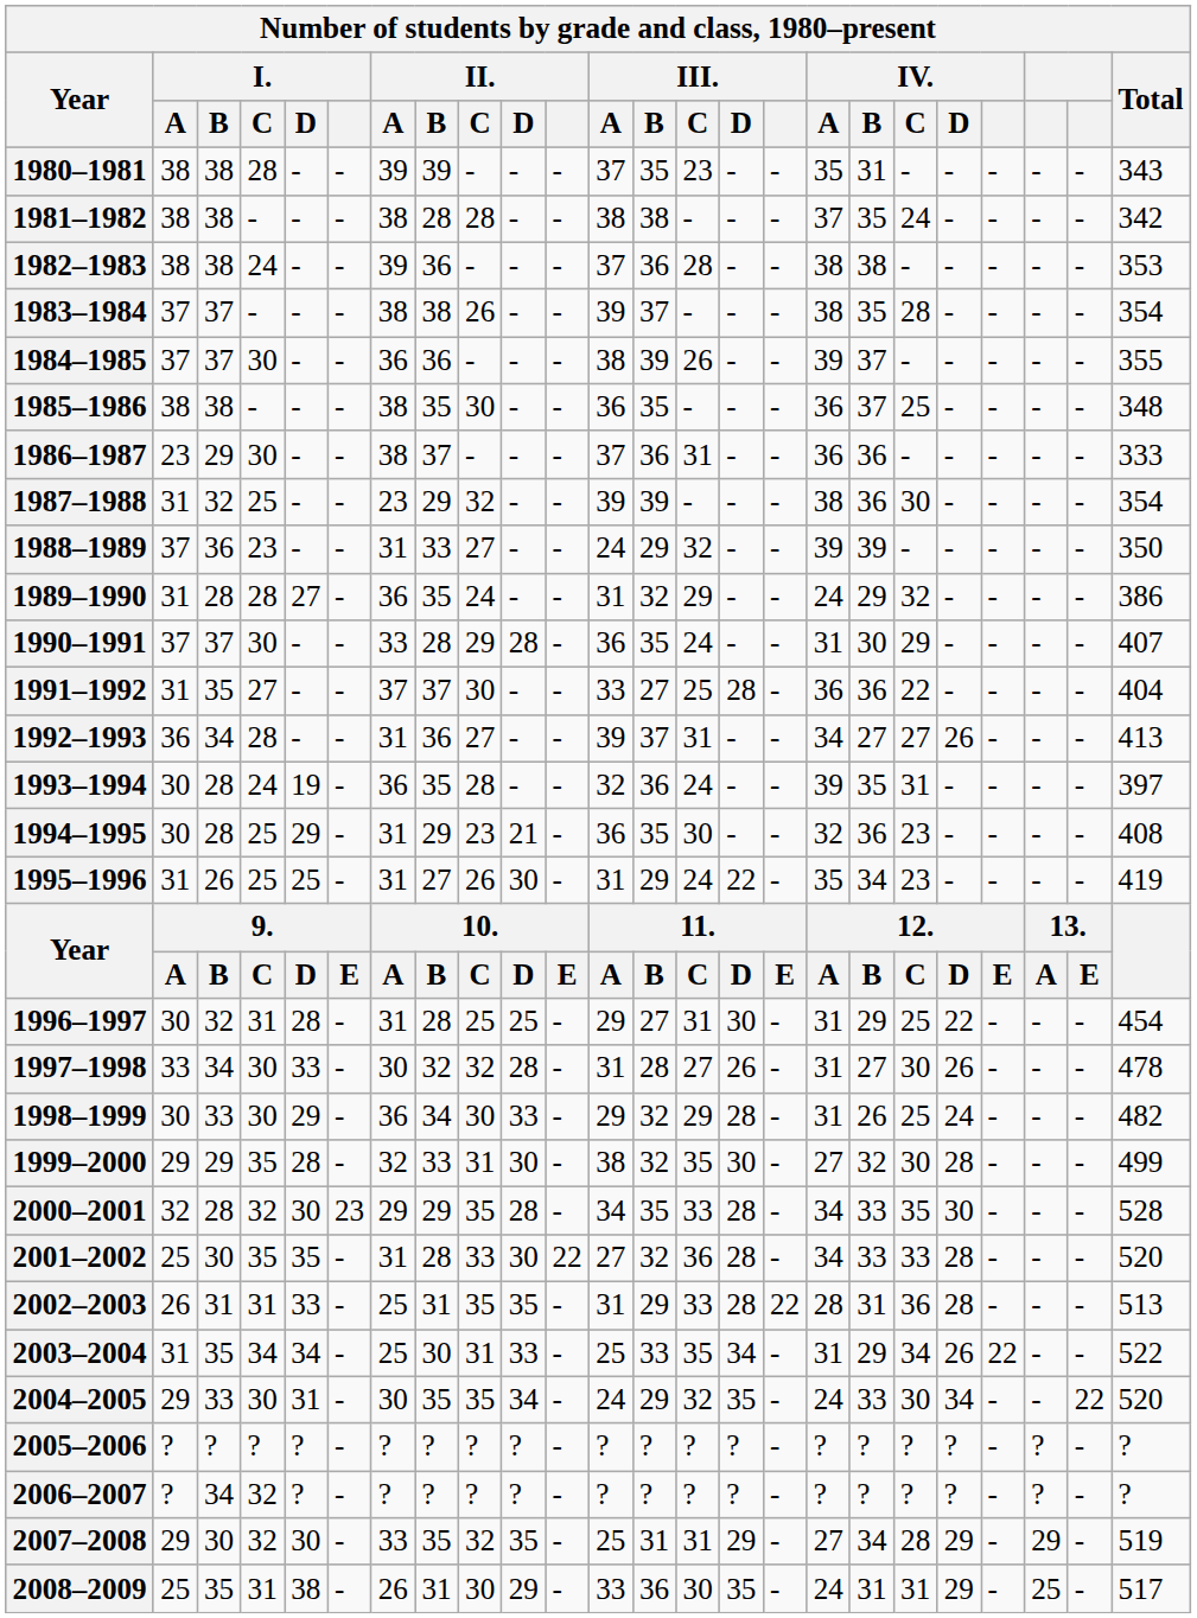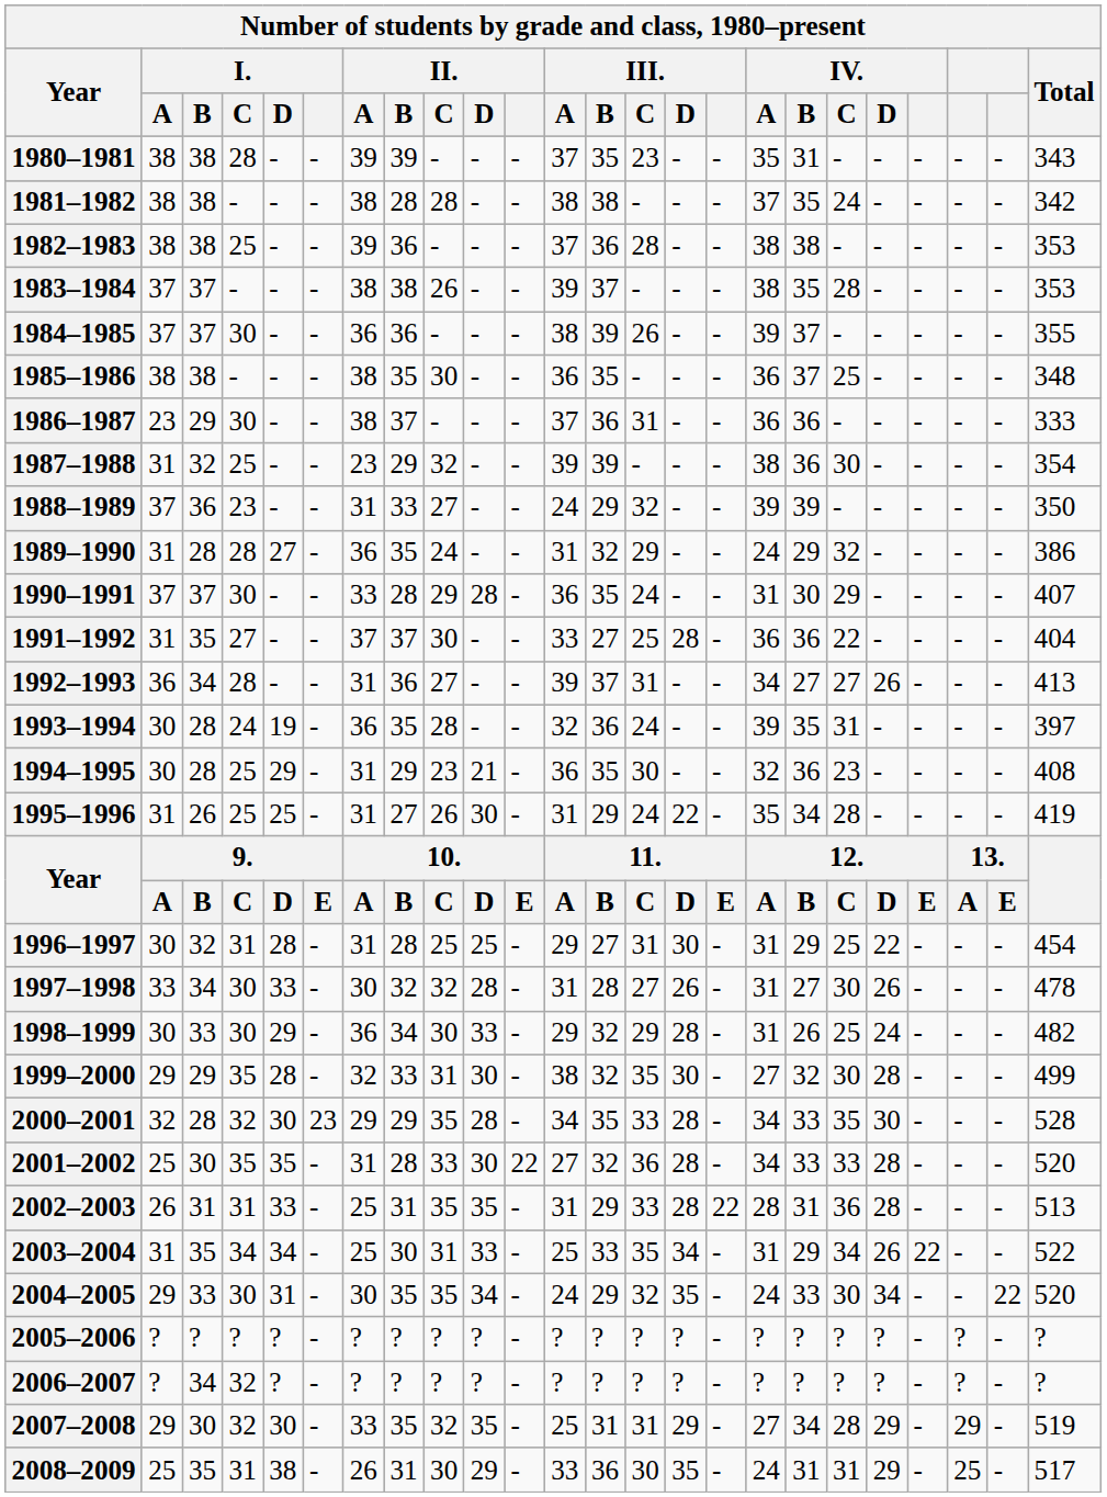 <table class="wikitable">
 <tr>
 <th colspan="24">Number of students by grade and class, 1980–present</th>
 </tr>
 <tr>
 <th rowspan="2">Year</th>
 <th colspan="5">I.</th>
 <th colspan="5">II.</th>
 <th colspan="5">III.</th>
 <th colspan="5">IV.</th>
 <th colspan="2"></th>
 <th rowspan="2">Total</th>
 </tr>
 <tr>
 <th>A</th>
 <th>B</th>
 <th>C</th>
 <th>D</th>
 <th></th>
 <th>A</th>
 <th>B</th>
 <th>C</th>
 <th>D</th>
 <th></th>
 <th>A</th>
 <th>B</th>
 <th>C</th>
 <th>D</th>
 <th></th>
 <th>A</th>
 <th>B</th>
 <th>C</th>
 <th>D</th>
 <th></th>
 <th></th>
 <th></th>
 </tr>
 <tr>
 <th>1980–1981</th>
 <td>38</td>
 <td>38</td>
 <td>28</td>
 <td>-</td>
 <td>-</td>
 <td>39</td>
 <td>39</td>
 <td>-</td>
 <td>-</td>
 <td>-</td>
 <td>37</td>
 <td>35</td>
 <td>23</td>
 <td>-</td>
 <td>-</td>
 <td>35</td>
 <td>31</td>
 <td>-</td>
 <td>-</td>
 <td>-</td>
 <td>-</td>
 <td>-</td>
 <td>343</td>
 </tr>
 <tr>
 <th>1981–1982</th>
 <td>38</td>
 <td>38</td>
 <td>-</td>
 <td>-</td>
 <td>-</td>
 <td>38</td>
 <td>28</td>
 <td>28</td>
 <td>-</td>
 <td>-</td>
 <td>38</td>
 <td>38</td>
 <td>-</td>
 <td>-</td>
 <td>-</td>
 <td>37</td>
 <td>35</td>
 <td>24</td>
 <td>-</td>
 <td>-</td>
 <td>-</td>
 <td>-</td>
 <td>342</td>
 </tr>
 <tr>
 <th>1982–1983</th>
 <td>38</td>
 <td>38</td>
-<td>24</td>
+<td>25</td>
 <td>-</td>
 <td>-</td>
 <td>39</td>
 <td>36</td>
 <td>-</td>
 <td>-</td>
 <td>-</td>
 <td>37</td>
 <td>36</td>
 <td>28</td>
 <td>-</td>
 <td>-</td>
 <td>38</td>
 <td>38</td>
 <td>-</td>
 <td>-</td>
 <td>-</td>
 <td>-</td>
 <td>-</td>
 <td>353</td>
 </tr>
 <tr>
 <th>1983–1984</th>
 <td>37</td>
 <td>37</td>
 <td>-</td>
 <td>-</td>
 <td>-</td>
 <td>38</td>
 <td>38</td>
 <td>26</td>
 <td>-</td>
 <td>-</td>
 <td>39</td>
 <td>37</td>
 <td>-</td>
 <td>-</td>
 <td>-</td>
 <td>38</td>
 <td>35</td>
 <td>28</td>
 <td>-</td>
 <td>-</td>
 <td>-</td>
 <td>-</td>
-<td>354</td>
+<td>353</td>
 </tr>
 <tr>
 <th>1984–1985</th>
 <td>37</td>
 <td>37</td>
 <td>30</td>
 <td>-</td>
 <td>-</td>
 <td>36</td>
 <td>36</td>
 <td>-</td>
 <td>-</td>
 <td>-</td>
 <td>38</td>
 <td>39</td>
 <td>26</td>
 <td>-</td>
 <td>-</td>
 <td>39</td>
 <td>37</td>
 <td>-</td>
 <td>-</td>
 <td>-</td>
 <td>-</td>
 <td>-</td>
 <td>355</td>
 </tr>
 <tr>
 <th>1985–1986</th>
 <td>38</td>
 <td>38</td>
 <td>-</td>
 <td>-</td>
 <td>-</td>
 <td>38</td>
 <td>35</td>
 <td>30</td>
 <td>-</td>
 <td>-</td>
 <td>36</td>
 <td>35</td>
 <td>-</td>
 <td>-</td>
 <td>-</td>
 <td>36</td>
 <td>37</td>
 <td>25</td>
 <td>-</td>
 <td>-</td>
 <td>-</td>
 <td>-</td>
 <td>348</td>
 </tr>
 <tr>
 <th>1986–1987</th>
 <td>23</td>
 <td>29</td>
 <td>30</td>
 <td>-</td>
 <td>-</td>
 <td>38</td>
 <td>37</td>
 <td>-</td>
 <td>-</td>
 <td>-</td>
 <td>37</td>
 <td>36</td>
 <td>31</td>
 <td>-</td>
 <td>-</td>
 <td>36</td>
 <td>36</td>
 <td>-</td>
 <td>-</td>
 <td>-</td>
 <td>-</td>
 <td>-</td>
 <td>333</td>
 </tr>
 <tr>
 <th>1987–1988</th>
 <td>31</td>
 <td>32</td>
 <td>25</td>
 <td>-</td>
 <td>-</td>
 <td>23</td>
 <td>29</td>
 <td>32</td>
 <td>-</td>
 <td>-</td>
 <td>39</td>
 <td>39</td>
 <td>-</td>
 <td>-</td>
 <td>-</td>
 <td>38</td>
 <td>36</td>
 <td>30</td>
 <td>-</td>
 <td>-</td>
 <td>-</td>
 <td>-</td>
 <td>354</td>
 </tr>
 <tr>
 <th>1988–1989</th>
 <td>37</td>
 <td>36</td>
 <td>23</td>
 <td>-</td>
 <td>-</td>
 <td>31</td>
 <td>33</td>
 <td>27</td>
 <td>-</td>
 <td>-</td>
 <td>24</td>
 <td>29</td>
 <td>32</td>
 <td>-</td>
 <td>-</td>
 <td>39</td>
 <td>39</td>
 <td>-</td>
 <td>-</td>
 <td>-</td>
 <td>-</td>
 <td>-</td>
 <td>350</td>
 </tr>
 <tr>
 <th>1989–1990</th>
 <td>31</td>
 <td>28</td>
 <td>28</td>
 <td>27</td>
 <td>-</td>
 <td>36</td>
 <td>35</td>
 <td>24</td>
 <td>-</td>
 <td>-</td>
 <td>31</td>
 <td>32</td>
 <td>29</td>
 <td>-</td>
 <td>-</td>
 <td>24</td>
 <td>29</td>
 <td>32</td>
 <td>-</td>
 <td>-</td>
 <td>-</td>
 <td>-</td>
 <td>386</td>
 </tr>
 <tr>
 <th>1990–1991</th>
 <td>37</td>
 <td>37</td>
 <td>30</td>
 <td>-</td>
 <td>-</td>
 <td>33</td>
 <td>28</td>
 <td>29</td>
 <td>28</td>
 <td>-</td>
 <td>36</td>
 <td>35</td>
 <td>24</td>
 <td>-</td>
 <td>-</td>
 <td>31</td>
 <td>30</td>
 <td>29</td>
 <td>-</td>
 <td>-</td>
 <td>-</td>
 <td>-</td>
 <td>407</td>
 </tr>
 <tr>
 <th>1991–1992</th>
 <td>31</td>
 <td>35</td>
 <td>27</td>
 <td>-</td>
 <td>-</td>
 <td>37</td>
 <td>37</td>
 <td>30</td>
 <td>-</td>
 <td>-</td>
 <td>33</td>
 <td>27</td>
 <td>25</td>
 <td>28</td>
 <td>-</td>
 <td>36</td>
 <td>36</td>
 <td>22</td>
 <td>-</td>
 <td>-</td>
 <td>-</td>
 <td>-</td>
 <td>404</td>
 </tr>
 <tr>
 <th>1992–1993</th>
 <td>36</td>
 <td>34</td>
 <td>28</td>
 <td>-</td>
 <td>-</td>
 <td>31</td>
 <td>36</td>
 <td>27</td>
 <td>-</td>
 <td>-</td>
 <td>39</td>
 <td>37</td>
 <td>31</td>
 <td>-</td>
 <td>-</td>
 <td>34</td>
 <td>27</td>
 <td>27</td>
 <td>26</td>
 <td>-</td>
 <td>-</td>
 <td>-</td>
 <td>413</td>
 </tr>
 <tr>
 <th>1993–1994</th>
 <td>30</td>
 <td>28</td>
 <td>24</td>
 <td>19</td>
 <td>-</td>
 <td>36</td>
 <td>35</td>
 <td>28</td>
 <td>-</td>
 <td>-</td>
 <td>32</td>
 <td>36</td>
 <td>24</td>
 <td>-</td>
 <td>-</td>
 <td>39</td>
 <td>35</td>
 <td>31</td>
 <td>-</td>
 <td>-</td>
 <td>-</td>
 <td>-</td>
 <td>397</td>
 </tr>
 <tr>
 <th>1994–1995</th>
 <td>30</td>
 <td>28</td>
 <td>25</td>
 <td>29</td>
 <td>-</td>
 <td>31</td>
 <td>29</td>
 <td>23</td>
 <td>21</td>
 <td>-</td>
 <td>36</td>
 <td>35</td>
 <td>30</td>
 <td>-</td>
 <td>-</td>
 <td>32</td>
 <td>36</td>
 <td>23</td>
 <td>-</td>
 <td>-</td>
 <td>-</td>
 <td>-</td>
 <td>408</td>
 </tr>
 <tr>
 <th>1995–1996</th>
 <td>31</td>
 <td>26</td>
 <td>25</td>
 <td>25</td>
 <td>-</td>
 <td>31</td>
 <td>27</td>
 <td>26</td>
 <td>30</td>
 <td>-</td>
 <td>31</td>
 <td>29</td>
 <td>24</td>
 <td>22</td>
 <td>-</td>
 <td>35</td>
 <td>34</td>
-<td>23</td>
+<td>28</td>
 <td>-</td>
 <td>-</td>
 <td>-</td>
 <td>-</td>
 <td>419</td>
 </tr>
 <tr>
 <th rowspan="2">Year</th>
 <th colspan="5">9.</th>
 <th colspan="5">10.</th>
 <th colspan="5">11.</th>
 <th colspan="5">12.</th>
 <th colspan="2">13.</th>
 <th rowspan="2"></th>
 </tr>
 <tr>
 <th>A</th>
 <th>B</th>
 <th>C</th>
 <th>D</th>
 <th>E</th>
 <th>A</th>
 <th>B</th>
 <th>C</th>
 <th>D</th>
 <th>E</th>
 <th>A</th>
 <th>B</th>
 <th>C</th>
 <th>D</th>
 <th>E</th>
 <th>A</th>
 <th>B</th>
 <th>C</th>
 <th>D</th>
 <th>E</th>
 <th>A</th>
 <th>E</th>
 </tr>
 <tr>
 <th>1996–1997</th>
 <td>30</td>
 <td>32</td>
 <td>31</td>
 <td>28</td>
 <td>-</td>
 <td>31</td>
 <td>28</td>
 <td>25</td>
 <td>25</td>
 <td>-</td>
 <td>29</td>
 <td>27</td>
 <td>31</td>
 <td>30</td>
 <td>-</td>
 <td>31</td>
 <td>29</td>
 <td>25</td>
 <td>22</td>
 <td>-</td>
 <td>-</td>
 <td>-</td>
 <td>454</td>
 </tr>
 <tr>
 <th>1997–1998</th>
 <td>33</td>
 <td>34</td>
 <td>30</td>
 <td>33</td>
 <td>-</td>
 <td>30</td>
 <td>32</td>
 <td>32</td>
 <td>28</td>
 <td>-</td>
 <td>31</td>
 <td>28</td>
 <td>27</td>
 <td>26</td>
 <td>-</td>
 <td>31</td>
 <td>27</td>
 <td>30</td>
 <td>26</td>
 <td>-</td>
 <td>-</td>
 <td>-</td>
 <td>478</td>
 </tr>
 <tr>
 <th>1998–1999</th>
 <td>30</td>
 <td>33</td>
 <td>30</td>
 <td>29</td>
 <td>-</td>
 <td>36</td>
 <td>34</td>
 <td>30</td>
 <td>33</td>
 <td>-</td>
 <td>29</td>
 <td>32</td>
 <td>29</td>
 <td>28</td>
 <td>-</td>
 <td>31</td>
 <td>26</td>
 <td>25</td>
 <td>24</td>
 <td>-</td>
 <td>-</td>
 <td>-</td>
 <td>482</td>
 </tr>
 <tr>
 <th>1999–2000</th>
 <td>29</td>
 <td>29</td>
 <td>35</td>
 <td>28</td>
 <td>-</td>
 <td>32</td>
 <td>33</td>
 <td>31</td>
 <td>30</td>
 <td>-</td>
 <td>38</td>
 <td>32</td>
 <td>35</td>
 <td>30</td>
 <td>-</td>
 <td>27</td>
 <td>32</td>
 <td>30</td>
 <td>28</td>
 <td>-</td>
 <td>-</td>
 <td>-</td>
 <td>499</td>
 </tr>
 <tr>
 <th>2000–2001</th>
 <td>32</td>
 <td>28</td>
 <td>32</td>
 <td>30</td>
 <td>23</td>
 <td>29</td>
 <td>29</td>
 <td>35</td>
 <td>28</td>
 <td>-</td>
 <td>34</td>
 <td>35</td>
 <td>33</td>
 <td>28</td>
 <td>-</td>
 <td>34</td>
 <td>33</td>
 <td>35</td>
 <td>30</td>
 <td>-</td>
 <td>-</td>
 <td>-</td>
 <td>528</td>
 </tr>
 <tr>
 <th>2001–2002</th>
 <td>25</td>
 <td>30</td>
 <td>35</td>
 <td>35</td>
 <td>-</td>
 <td>31</td>
 <td>28</td>
 <td>33</td>
 <td>30</td>
 <td>22</td>
 <td>27</td>
 <td>32</td>
 <td>36</td>
 <td>28</td>
 <td>-</td>
 <td>34</td>
 <td>33</td>
 <td>33</td>
 <td>28</td>
 <td>-</td>
 <td>-</td>
 <td>-</td>
 <td>520</td>
 </tr>
 <tr>
 <th>2002–2003</th>
 <td>26</td>
 <td>31</td>
 <td>31</td>
 <td>33</td>
 <td>-</td>
 <td>25</td>
 <td>31</td>
 <td>35</td>
 <td>35</td>
 <td>-</td>
 <td>31</td>
 <td>29</td>
 <td>33</td>
 <td>28</td>
 <td>22</td>
 <td>28</td>
 <td>31</td>
 <td>36</td>
 <td>28</td>
 <td>-</td>
 <td>-</td>
 <td>-</td>
 <td>513</td>
 </tr>
 <tr>
 <th>2003–2004</th>
 <td>31</td>
 <td>35</td>
 <td>34</td>
 <td>34</td>
 <td>-</td>
 <td>25</td>
 <td>30</td>
 <td>31</td>
 <td>33</td>
 <td>-</td>
 <td>25</td>
 <td>33</td>
 <td>35</td>
 <td>34</td>
 <td>-</td>
 <td>31</td>
 <td>29</td>
 <td>34</td>
 <td>26</td>
 <td>22</td>
 <td>-</td>
 <td>-</td>
 <td>522</td>
 </tr>
 <tr>
 <th>2004–2005</th>
 <td>29</td>
 <td>33</td>
 <td>30</td>
 <td>31</td>
 <td>-</td>
 <td>30</td>
 <td>35</td>
 <td>35</td>
 <td>34</td>
 <td>-</td>
 <td>24</td>
 <td>29</td>
 <td>32</td>
 <td>35</td>
 <td>-</td>
 <td>24</td>
 <td>33</td>
 <td>30</td>
 <td>34</td>
 <td>-</td>
 <td>-</td>
 <td>22</td>
 <td>520</td>
 </tr>
 <tr>
 <th>2005–2006</th>
 <td>?</td>
 <td>?</td>
 <td>?</td>
 <td>?</td>
 <td>-</td>
 <td>?</td>
 <td>?</td>
 <td>?</td>
 <td>?</td>
 <td>-</td>
 <td>?</td>
 <td>?</td>
 <td>?</td>
 <td>?</td>
 <td>-</td>
 <td>?</td>
 <td>?</td>
 <td>?</td>
 <td>?</td>
 <td>-</td>
 <td>?</td>
 <td>-</td>
 <td>?</td>
 </tr>
 <tr>
 <th>2006–2007</th>
 <td>?</td>
 <td>34</td>
 <td>32</td>
 <td>?</td>
 <td>-</td>
 <td>?</td>
 <td>?</td>
 <td>?</td>
 <td>?</td>
 <td>-</td>
 <td>?</td>
 <td>?</td>
 <td>?</td>
 <td>?</td>
 <td>-</td>
 <td>?</td>
 <td>?</td>
 <td>?</td>
 <td>?</td>
 <td>-</td>
 <td>?</td>
 <td>-</td>
 <td>?</td>
 </tr>
 <tr>
 <th>2007–2008</th>
 <td>29</td>
 <td>30</td>
 <td>32</td>
 <td>30</td>
 <td>-</td>
 <td>33</td>
 <td>35</td>
 <td>32</td>
 <td>35</td>
 <td>-</td>
 <td>25</td>
 <td>31</td>
 <td>31</td>
 <td>29</td>
 <td>-</td>
 <td>27</td>
 <td>34</td>
 <td>28</td>
 <td>29</td>
 <td>-</td>
 <td>29</td>
 <td>-</td>
 <td>519</td>
 </tr>
 <tr>
 <th>2008–2009</th>
 <td>25</td>
 <td>35</td>
 <td>31</td>
 <td>38</td>
 <td>-</td>
 <td>26</td>
 <td>31</td>
 <td>30</td>
 <td>29</td>
 <td>-</td>
 <td>33</td>
 <td>36</td>
 <td>30</td>
 <td>35</td>
 <td>-</td>
 <td>24</td>
 <td>31</td>
 <td>31</td>
 <td>29</td>
 <td>-</td>
 <td>25</td>
 <td>-</td>
 <td>517</td>
 </tr>
 </table>
